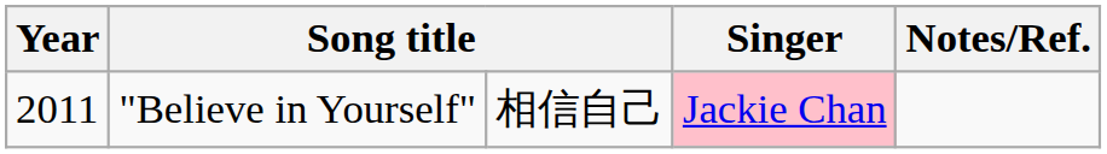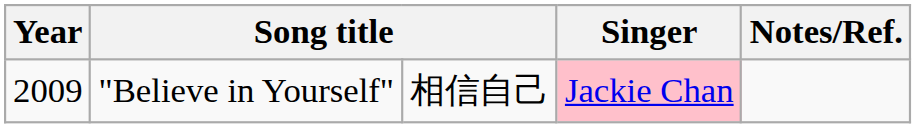 <table class="wikitable sortable">
 <tr>
 <th>Year</th>
 <th colspan=2>Song title</th>
 <th>Singer</th>
 <th class="unsortable">Notes/Ref.</th>
 </tr>
 <tr>
-<td>2011</td>
+<td>2009</td>
 <td>"Believe in Yourself"</td>
 <td>相信自己</td>
 <td style="background: pink;"><a href='#'>Jackie Chan</a></td>
 <td></td>
 </tr>
 </table>
